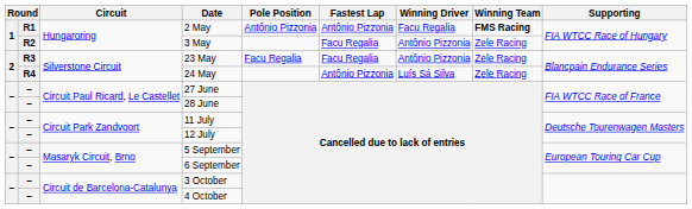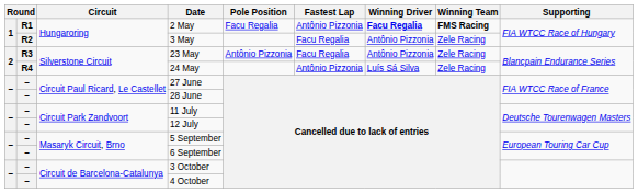 <table class="wikitable" style="font-size: 85%;">
 <tr>
 <th colspan=2>Round</th>
 <th>Circuit</th>
 <th>Date</th>
 <th>Pole Position</th>
 <th>Fastest Lap</th>
 <th>Winning Driver</th>
 <th>Winning Team</th>
 <th>Supporting</th>
 </tr>
 <tr>
 <th rowspan=2>1</th>
 <th>R1</th>
 <td rowspan=2 nowrap> <a href='#'>Hungaroring</a></td>
 <td nowrap>2 May</td>
+<td nowrap> <a href='#'>Facu Regalia</a></td>
 <td nowrap> <a href='#'>Antônio Pizzonia</a></td>
-<td nowrap> <a href='#'>Antônio Pizzonia</a></td>
-<td nowrap> <a href='#'>Facu Regalia</a></td>
+<td nowrap><strong> <a href='#'>Facu Regalia</a></strong></td>
 <td nowrap><strong> FMS Racing</strong></td>
 <td rowspan=2 nowrap><em><a href='#'>FIA WTCC Race of Hungary</a></em></td>
 </tr>
 <tr>
 <th>R2</th>
 <td nowrap>3 May</td>
 <td></td>
 <td nowrap> <a href='#'>Facu Regalia</a></td>
 <td nowrap> <a href='#'>Antônio Pizzonia</a></td>
 <td nowrap> <a href='#'>Zele Racing</a></td>
 </tr>
 <tr>
 <th rowspan=2>2</th>
 <th>R3</th>
 <td rowspan=2 nowrap> <a href='#'>Silverstone Circuit</a></td>
 <td nowrap>23 May</td>
-<td nowrap> <a href='#'>Facu Regalia</a></td>
+<td nowrap> <a href='#'>Antônio Pizzonia</a></td>
 <td nowrap> <a href='#'>Facu Regalia</a></td>
 <td nowrap> <a href='#'>Antônio Pizzonia</a></td>
 <td nowrap> <a href='#'>Zele Racing</a></td>
 <td rowspan=2 nowrap><em><a href='#'>Blancpain Endurance Series</a></em></td>
 </tr>
 <tr>
 <th>R4</th>
 <td nowrap>24 May</td>
 <td></td>
 <td nowrap> <a href='#'>Antônio Pizzonia</a></td>
 <td nowrap> <a href='#'>Luís Sá Silva</a></td>
 <td nowrap> <a href='#'>Zele Racing</a></td>
 </tr>
 <tr>
 <th rowspan=2>–</th>
 <th>–</th>
 <td rowspan=2> <a href='#'>Circuit Paul Ricard</a>, <a href='#'>Le Castellet</a></td>
 <td>27 June</td>
 <th rowspan=8 colspan=4>Cancelled due to lack of entries</th>
 <td rowspan=2><em><a href='#'>FIA WTCC Race of France</a></em></td>
 </tr>
 <tr>
 <th>–</th>
 <td>28 June</td>
 </tr>
 <tr>
 <th rowspan=2>–</th>
 <th>–</th>
 <td rowspan=2> <a href='#'>Circuit Park Zandvoort</a></td>
 <td>11 July</td>
 <td rowspan=2 nowrap><em><a href='#'>Deutsche Tourenwagen Masters</a></em></td>
 </tr>
 <tr>
 <th>–</th>
 <td>12 July</td>
 </tr>
 <tr>
 <th rowspan=2>–</th>
 <th>–</th>
 <td rowspan=2> <a href='#'>Masaryk Circuit</a>, <a href='#'>Brno</a></td>
 <td>5 September</td>
 <td rowspan=2><em><a href='#'>European Touring Car Cup</a></em></td>
 </tr>
 <tr>
 <th>–</th>
 <td nowrap>6 September</td>
 </tr>
 <tr>
 <th rowspan=2>–</th>
 <th>–</th>
 <td rowspan=2 nowrap> <a href='#'>Circuit de Barcelona-Catalunya</a></td>
 <td>3 October</td>
 <td rowspan=2></td>
 </tr>
 <tr>
 <th>–</th>
 <td>4 October</td>
 </tr>
 </table>
